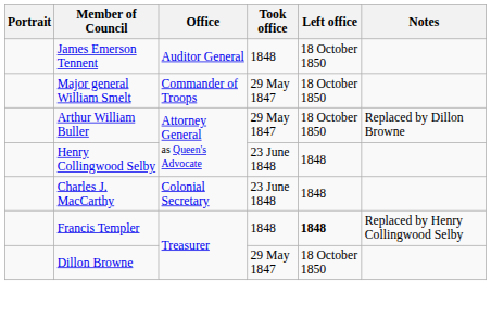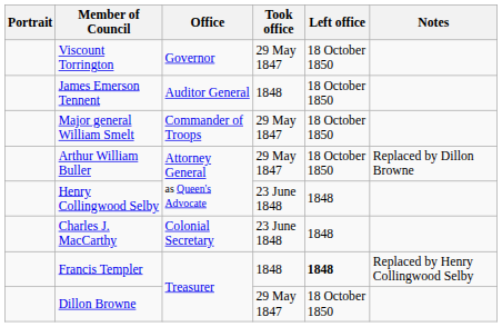 <table class="wikitable sortable" text-align:center">
 <tr>
 <th>Portrait</th>
 <th>Member of Council</th>
 <th>Office</th>
 <th>Took office</th>
 <th>Left office</th>
 <th>Notes</th>
+</tr>
+<tr>
+<td></td>
+<td><a href='#'>Viscount Torrington</a></td>
+<td><a href='#'>Governor</a></td>
+<td>29 May 1847</td>
+<td>18 October 1850</td>
+<td></td>
 </tr>
 <tr>
 <td></td>
 <td><a href='#'>James Emerson Tennent</a></td>
 <td><a href='#'>Auditor General</a></td>
 <td>1848</td>
 <td>18 October 1850</td>
 <td></td>
 </tr>
 <tr>
 <td></td>
 <td><a href='#'>Major general</a> <a href='#'>William Smelt</a></td>
 <td><a href='#'>Commander of Troops</a></td>
 <td>29 May 1847</td>
 <td>18 October 1850</td>
 <td></td>
 </tr>
 <tr>
 <td></td>
 <td><a href='#'>Arthur William Buller</a></td>
 <td rowspan=2><a href='#'>Attorney General</a><br><small>as <a href='#'>Queen's Advocate</a></small></td>
 <td>29 May 1847</td>
 <td>18 October 1850</td>
 <td>Replaced by Dillon Browne</td>
 </tr>
 <tr>
 <td></td>
 <td><a href='#'>Henry Collingwood Selby</a></td>
 <td>23 June 1848</td>
 <td>1848</td>
 <td></td>
 </tr>
 <tr>
 <td></td>
 <td><a href='#'>Charles J. MacCarthy</a></td>
 <td><a href='#'>Colonial Secretary</a></td>
 <td>23 June 1848</td>
 <td>1848</td>
 <td></td>
 </tr>
 <tr>
 <td></td>
 <td><a href='#'>Francis Templer</a></td>
 <td rowspan=2><a href='#'>Treasurer</a></td>
 <td>1848</td>
 <td><strong>1848</strong></td>
 <td>Replaced by Henry Collingwood Selby</td>
 </tr>
 <tr>
 <td></td>
 <td><a href='#'>Dillon Browne</a></td>
 <td>29 May 1847</td>
 <td>18 October 1850</td>
 <td></td>
 </tr>
 </table>
